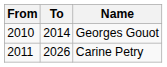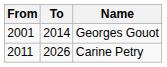 <table class="wikitable">
 <tr>
 <th>From</th>
 <th>To</th>
 <th>Name</th>
 </tr>
 <tr>
-<td>2010</td>
+<td>2001</td>
 <td>2014</td>
 <td>Georges Gouot</td>
 </tr>
 <tr>
 <td>2011</td>
 <td>2026</td>
 <td>Carine Petry</td>
 </tr>
 </table>
